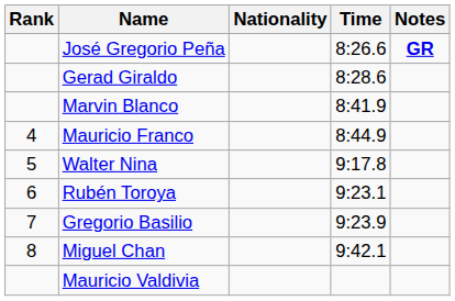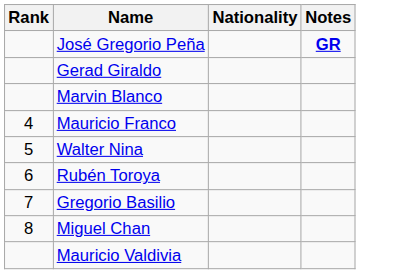 <table class="wikitable sortable" style="text-align:center">
 <tr>
 <th>Rank</th>
 <th>Name</th>
 <th>Nationality</th>
-<th>Time</th>
 <th>Notes</th>
 </tr>
 <tr>
 <td></td>
 <td align=left><a href='#'>José Gregorio Peña</a></td>
 <td align=left></td>
-<td>8:26.6</td>
 <td><strong><a href='#'>GR</a></strong></td>
 </tr>
 <tr>
 <td></td>
 <td align=left><a href='#'>Gerad Giraldo</a></td>
 <td align=left></td>
-<td>8:28.6</td>
 <td></td>
 </tr>
 <tr>
 <td></td>
 <td align=left><a href='#'>Marvin Blanco</a></td>
 <td align=left></td>
-<td>8:41.9</td>
 <td></td>
 </tr>
 <tr>
 <td>4</td>
 <td align=left><a href='#'>Mauricio Franco</a></td>
 <td align=left></td>
-<td>8:44.9</td>
 <td></td>
 </tr>
 <tr>
 <td>5</td>
 <td align=left><a href='#'>Walter Nina</a></td>
 <td align=left></td>
-<td>9:17.8</td>
 <td></td>
 </tr>
 <tr>
 <td>6</td>
 <td align=left><a href='#'>Rubén Toroya</a></td>
 <td align=left></td>
-<td>9:23.1</td>
 <td></td>
 </tr>
 <tr>
 <td>7</td>
 <td align=left><a href='#'>Gregorio Basilio</a></td>
 <td align=left></td>
-<td>9:23.9</td>
 <td></td>
 </tr>
 <tr>
 <td>8</td>
 <td align=left><a href='#'>Miguel Chan</a></td>
 <td align=left></td>
-<td>9:42.1</td>
 <td></td>
 </tr>
 <tr>
 <td></td>
 <td align=left><a href='#'>Mauricio Valdivia</a></td>
 <td align=left></td>
 <td></td>
-<td></td>
 </tr>
 </table>
